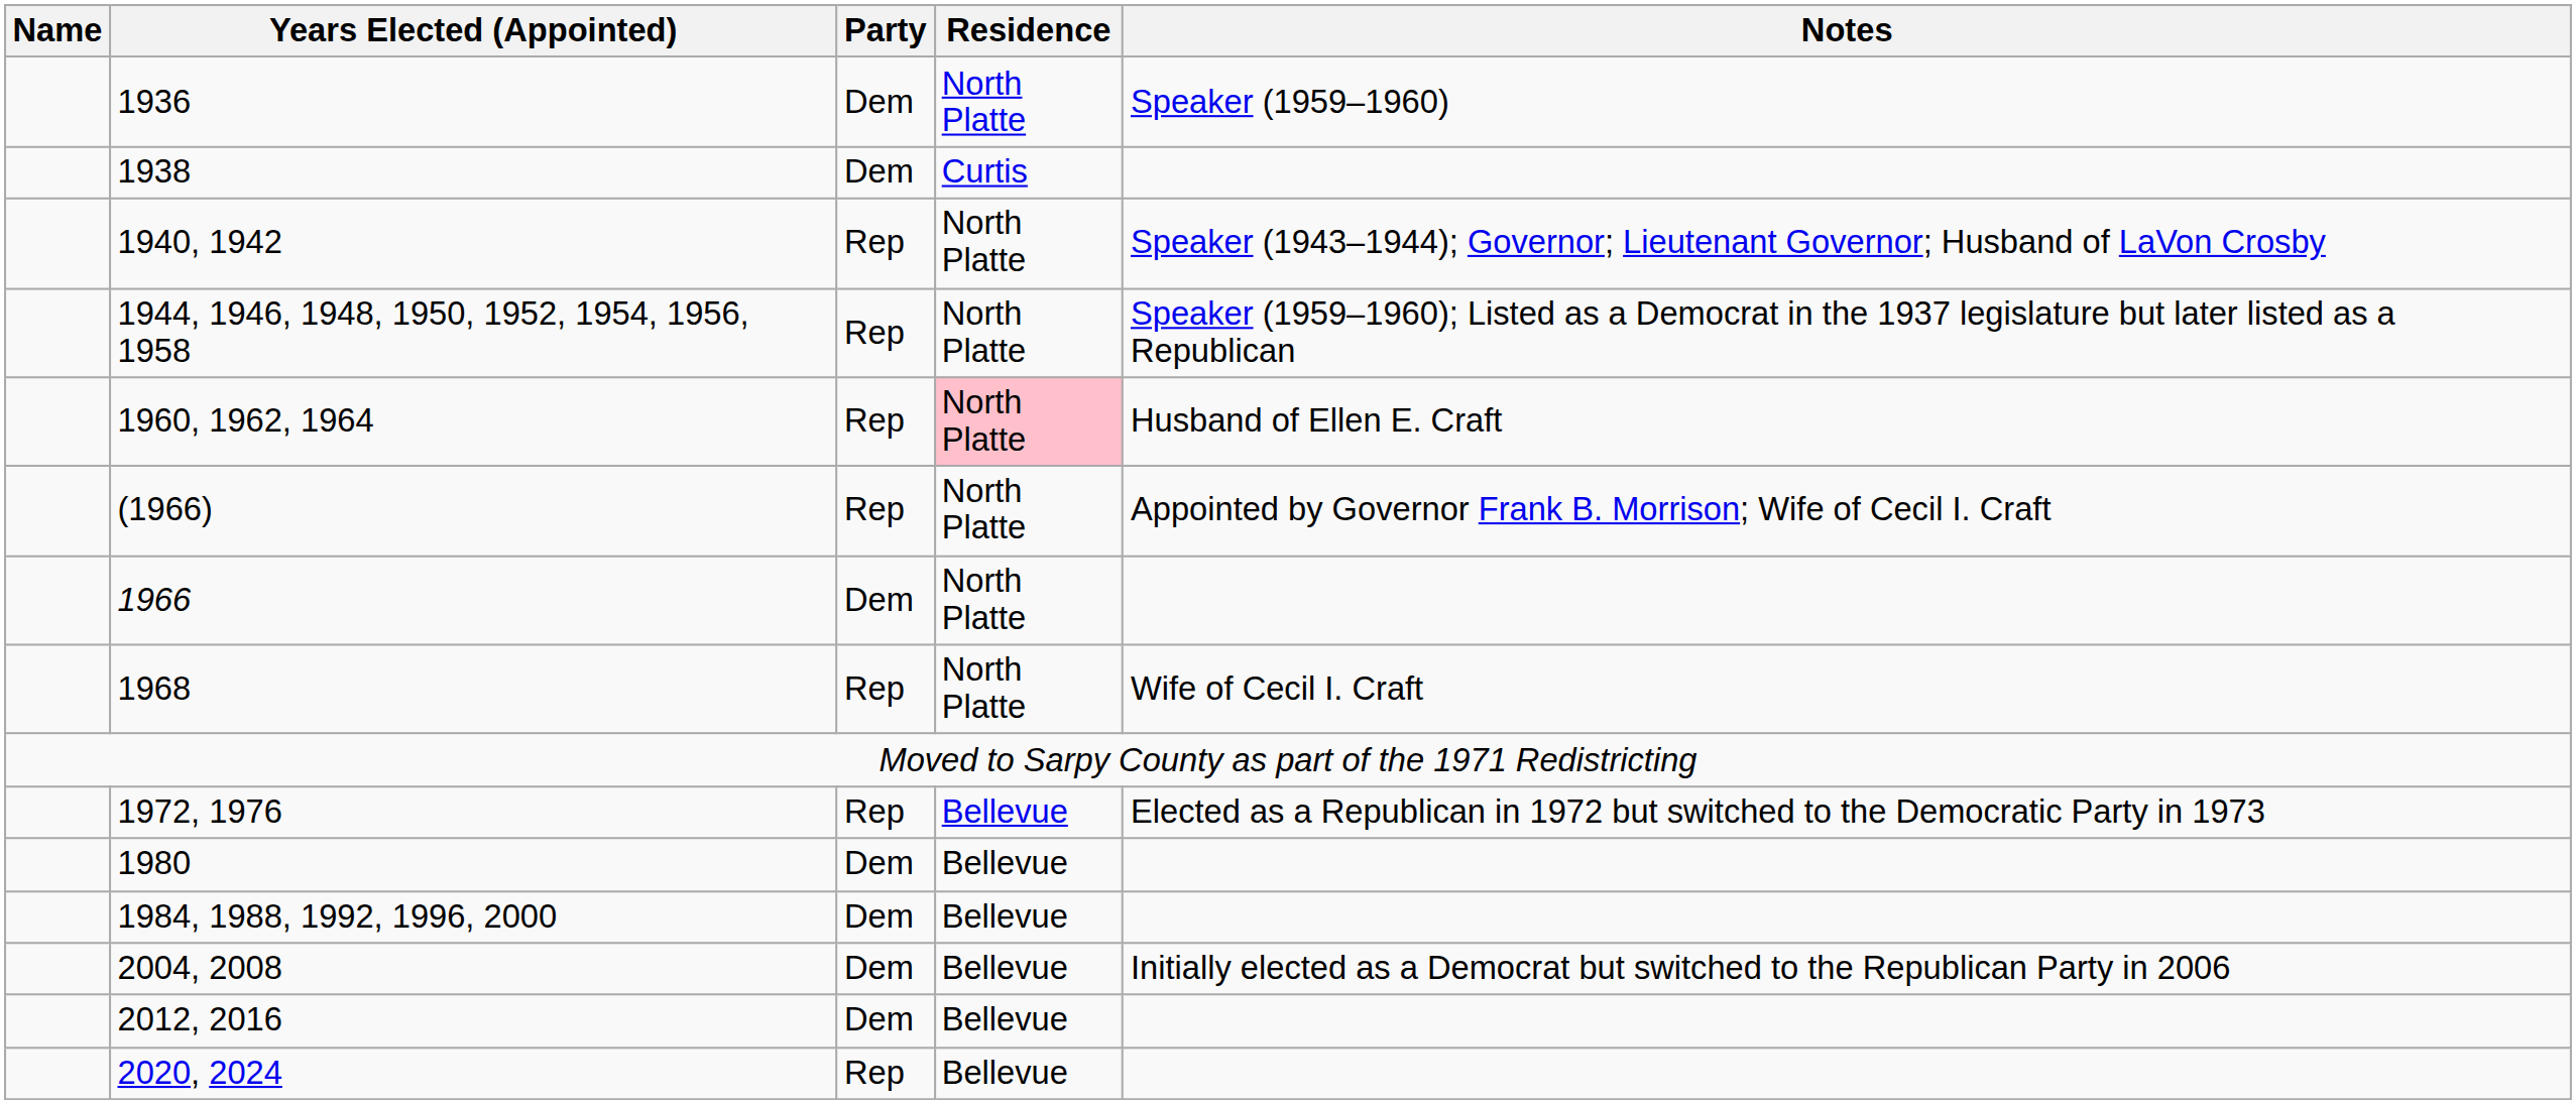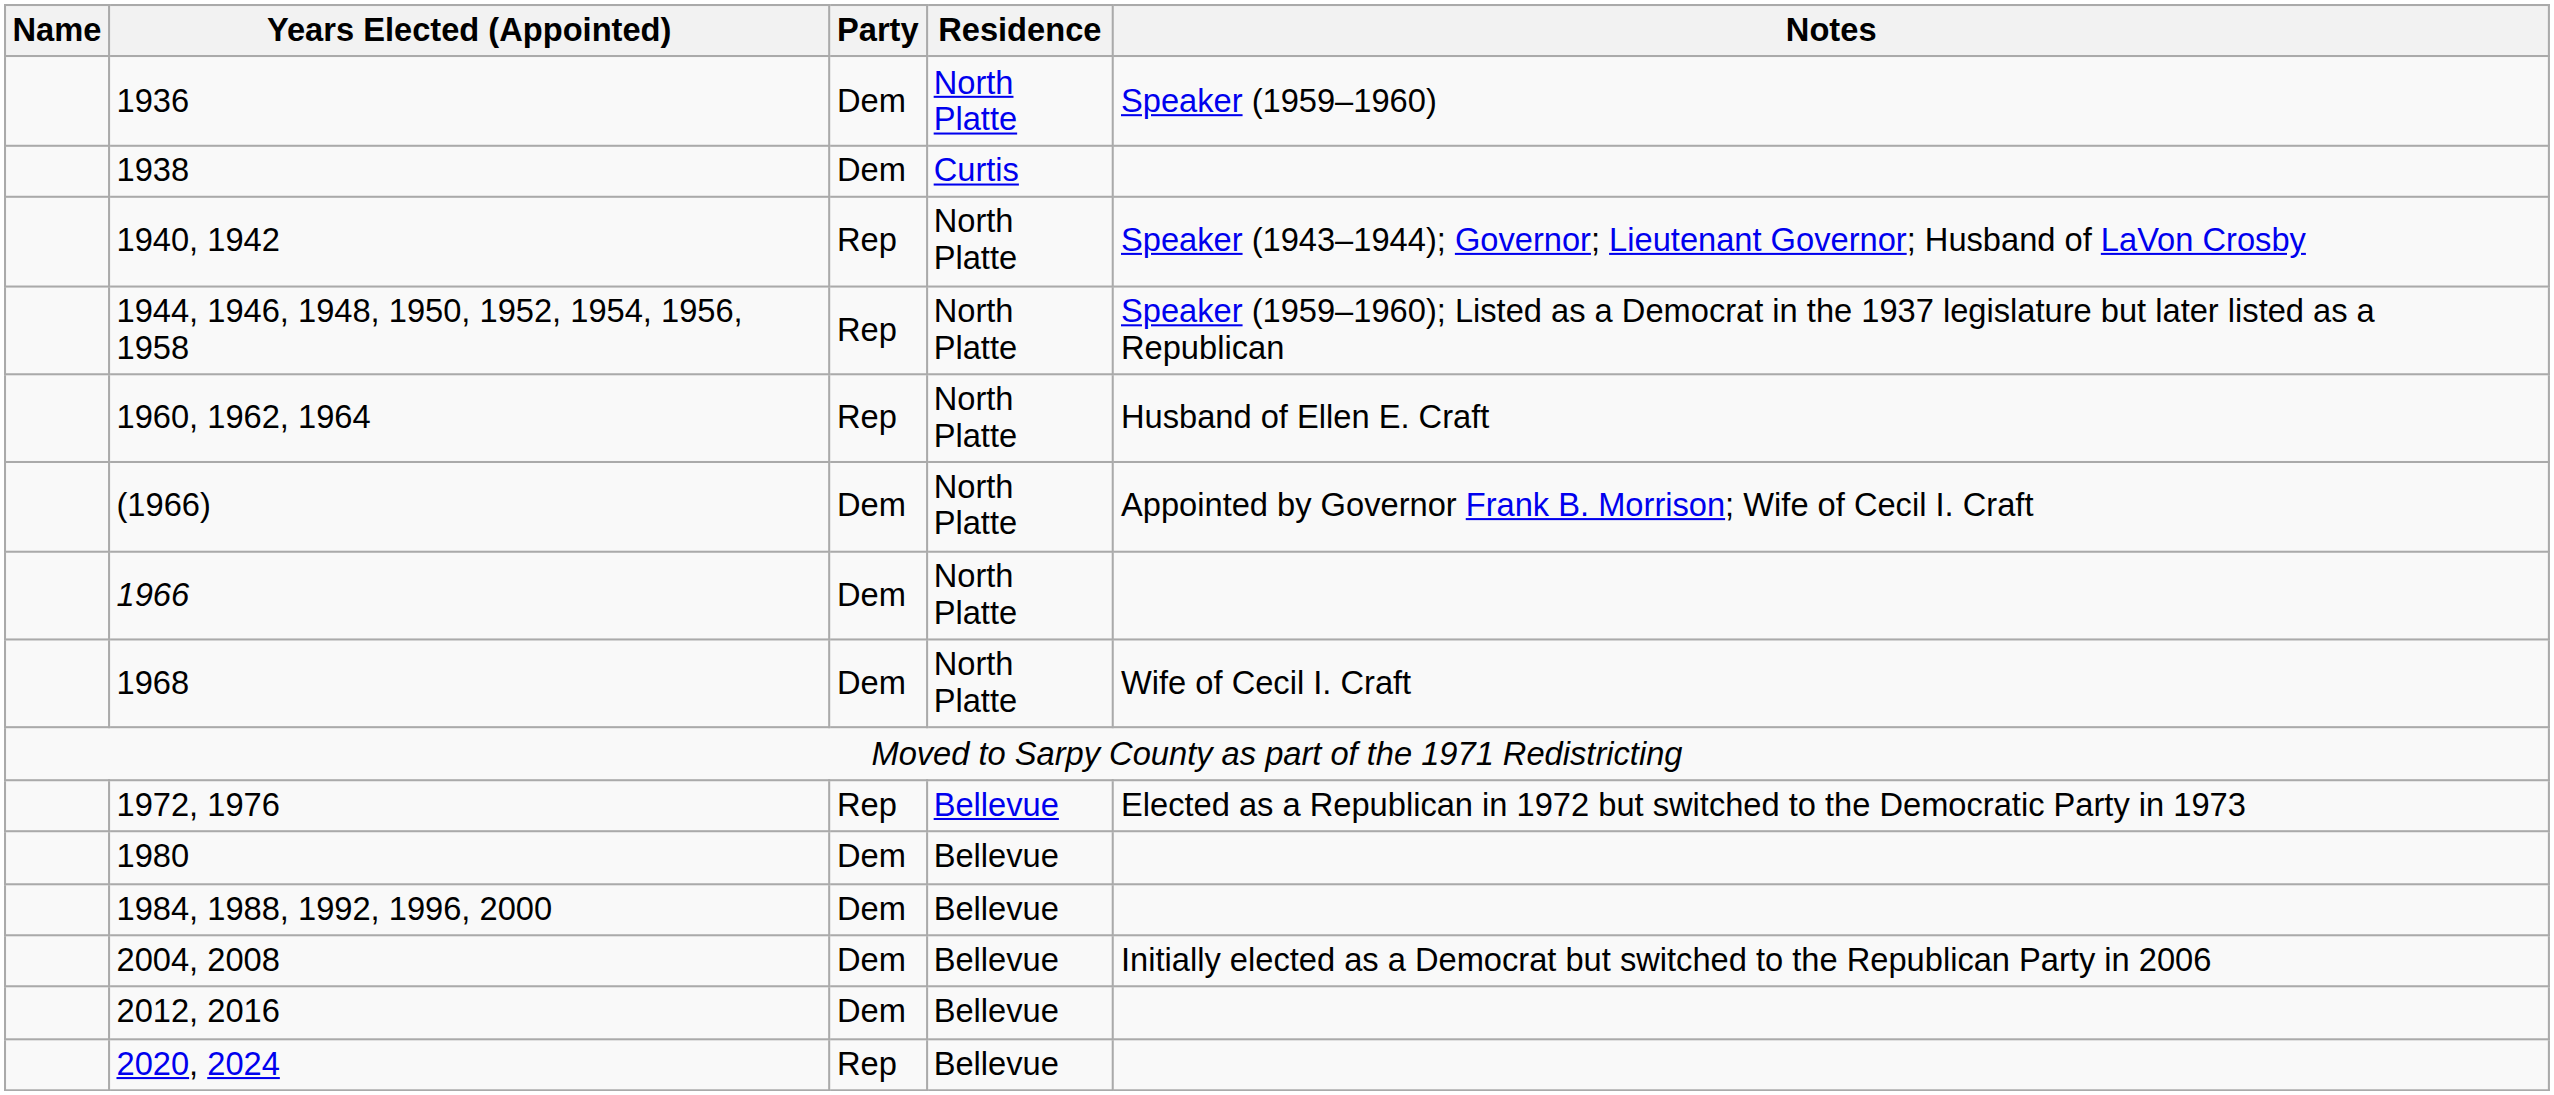 <table class="wikitable sortable">
 <tr>
 <th>Name</th>
 <th>Years Elected (Appointed)</th>
 <th>Party</th>
 <th>Residence</th>
 <th>Notes</th>
 </tr>
 <tr>
 <td></td>
 <td>1936</td>
 <td>Dem</td>
 <td><a href='#'>North Platte</a></td>
 <td><a href='#'>Speaker</a> (1959–1960)</td>
 </tr>
 <tr>
 <td></td>
 <td>1938</td>
 <td>Dem</td>
 <td><a href='#'>Curtis</a></td>
 <td></td>
 </tr>
 <tr>
 <td></td>
 <td>1940, 1942</td>
 <td>Rep</td>
 <td>North Platte</td>
 <td><a href='#'>Speaker</a> (1943–1944); <a href='#'>Governor</a>; <a href='#'>Lieutenant Governor</a>; Husband of <a href='#'>LaVon Crosby</a></td>
 </tr>
 <tr>
 <td></td>
 <td>1944, 1946, 1948, 1950, 1952, 1954, 1956, 1958</td>
 <td>Rep</td>
 <td>North Platte</td>
 <td><a href='#'>Speaker</a> (1959–1960); Listed as a Democrat in the 1937 legislature but later listed as a Republican</td>
 </tr>
 <tr>
 <td></td>
 <td>1960, 1962, 1964</td>
 <td>Rep</td>
-<td style="background: pink;">North Platte</td>
+<td>North Platte</td>
 <td>Husband of Ellen E. Craft</td>
 </tr>
 <tr>
 <td></td>
 <td>(1966)</td>
-<td>Rep</td>
+<td>Dem</td>
 <td>North Platte</td>
 <td>Appointed by Governor <a href='#'>Frank B. Morrison</a>; Wife of Cecil I. Craft</td>
 </tr>
 <tr>
 <td></td>
 <td><em>1966</em></td>
 <td>Dem</td>
 <td>North Platte</td>
 <td></td>
 </tr>
 <tr>
 <td></td>
 <td>1968</td>
-<td>Rep</td>
+<td>Dem</td>
 <td>North Platte</td>
 <td>Wife of Cecil I. Craft</td>
 </tr>
 <tr>
 <td colspan=5 style=text-align:center><em>Moved to Sarpy County as part of the 1971 Redistricting</em></td>
 </tr>
 <tr>
 <td></td>
 <td>1972, 1976</td>
 <td>Rep</td>
 <td><a href='#'>Bellevue</a></td>
 <td>Elected as a Republican in 1972 but switched to the Democratic Party in 1973</td>
 </tr>
 <tr>
 <td></td>
 <td>1980</td>
 <td>Dem</td>
 <td>Bellevue</td>
 <td></td>
 </tr>
 <tr>
 <td></td>
 <td>1984, 1988, 1992, 1996, 2000</td>
 <td>Dem</td>
 <td>Bellevue</td>
 <td></td>
 </tr>
 <tr>
 <td></td>
 <td>2004, 2008</td>
 <td>Dem</td>
 <td>Bellevue</td>
 <td>Initially elected as a Democrat but switched to the Republican Party in 2006</td>
 </tr>
 <tr>
 <td></td>
 <td>2012, 2016</td>
 <td>Dem</td>
 <td>Bellevue</td>
 <td></td>
 </tr>
 <tr>
 <td></td>
 <td><a href='#'>2020</a>, <a href='#'>2024</a></td>
 <td>Rep</td>
 <td>Bellevue</td>
 <td></td>
 </tr>
 </table>
